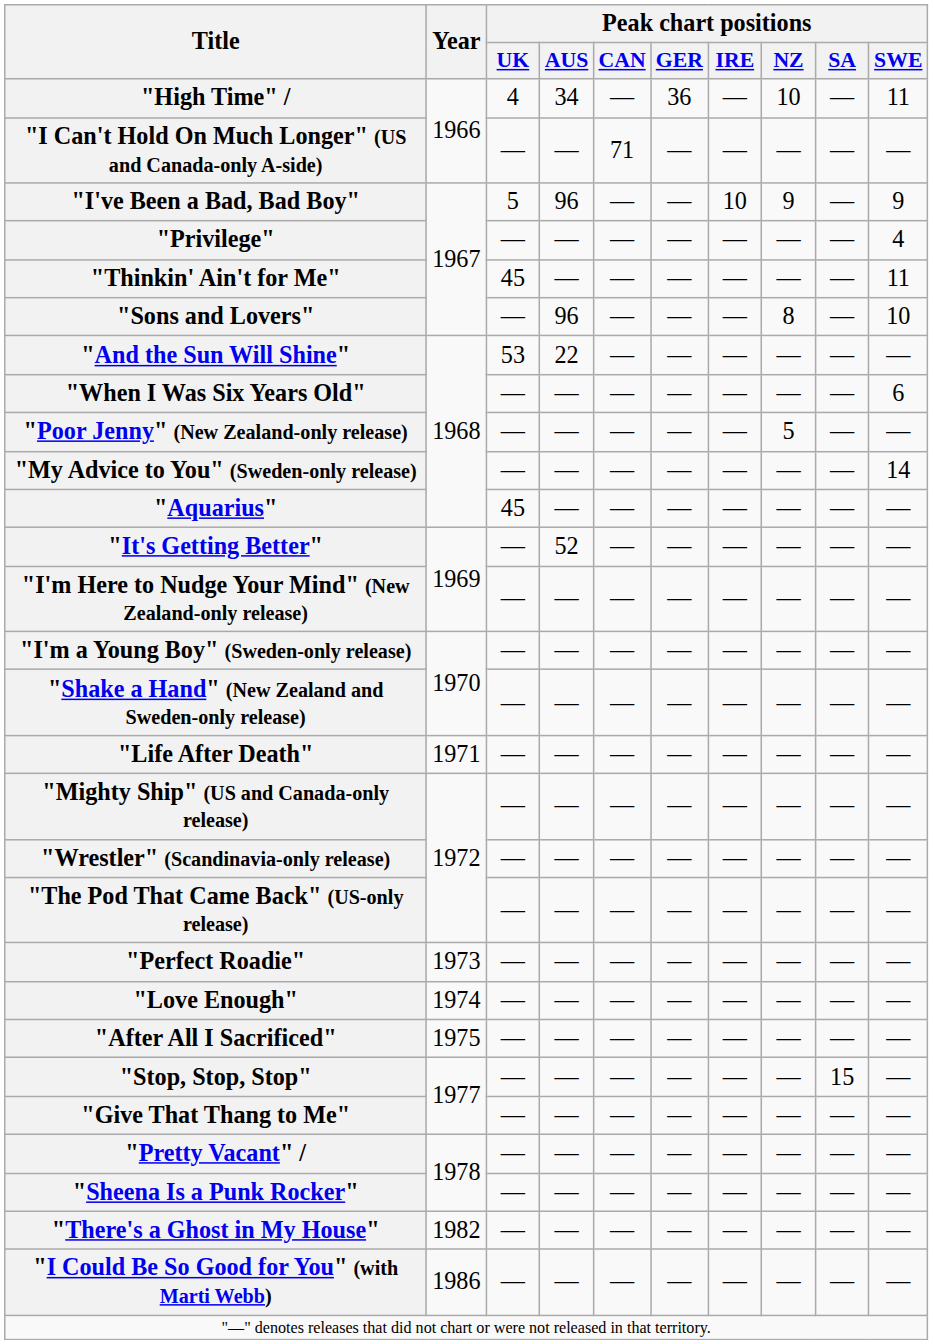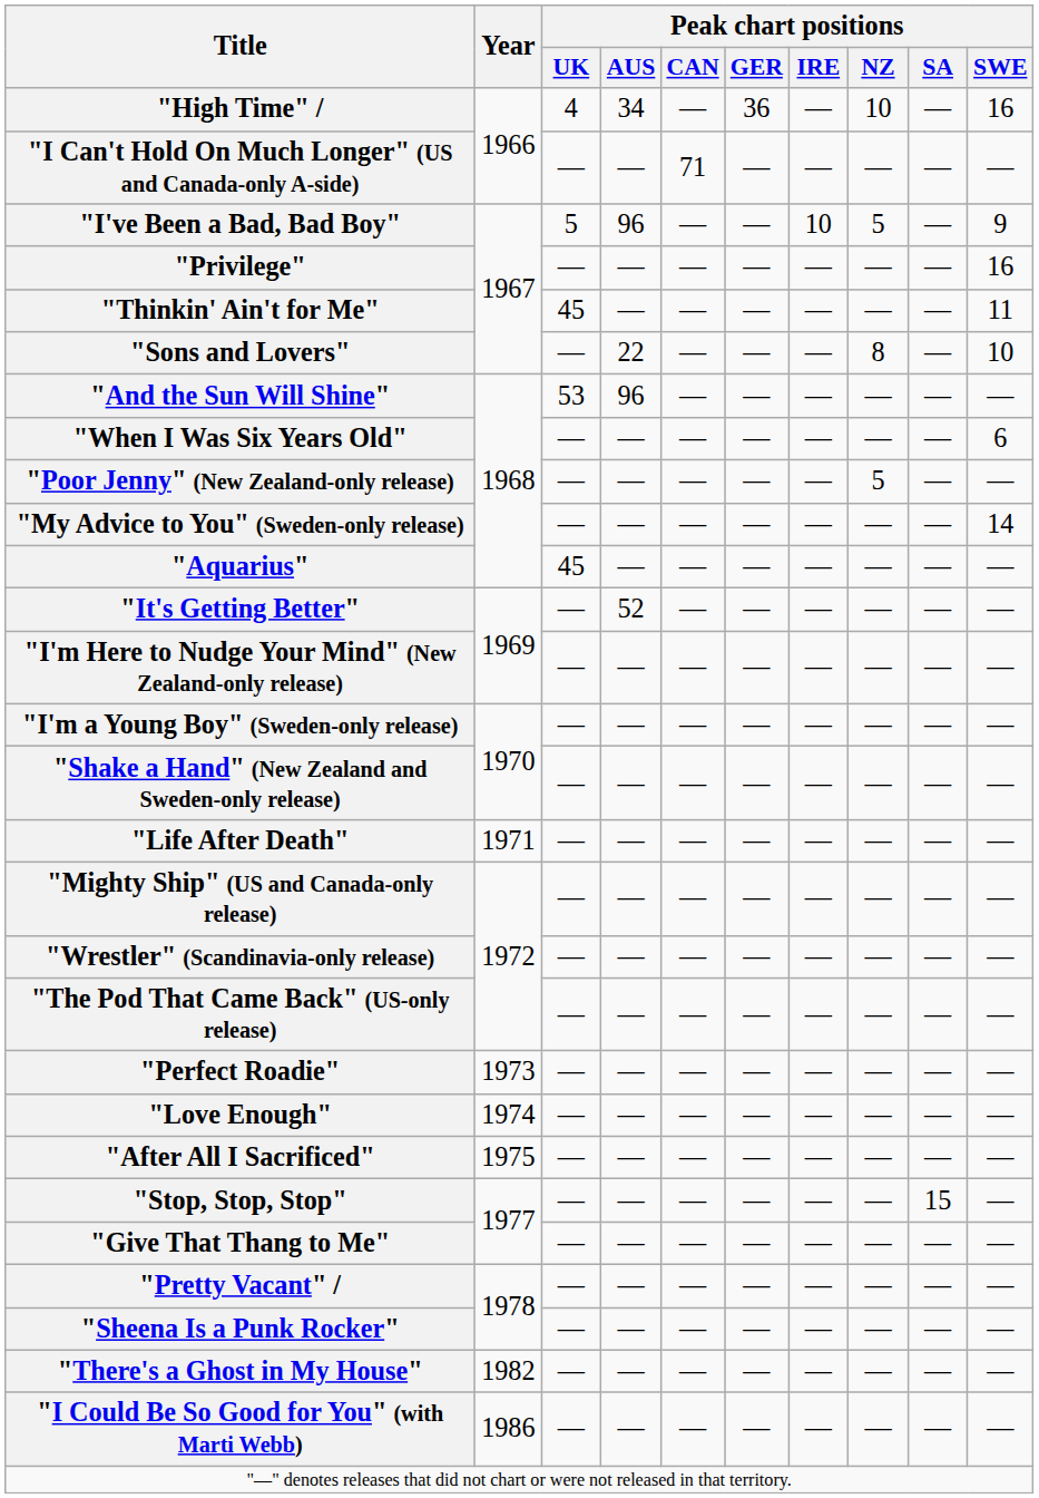 <table class="wikitable plainrowheaders" style="text-align:center;">
 <tr>
 <th rowspan="2" scope="col" style="width:17em;">Title</th>
 <th rowspan="2" scope="col" style="width:2em;">Year</th>
 <th colspan="8">Peak chart positions</th>
 </tr>
 <tr>
 <th scope="col" style="width:2em;font-size:90%;"><a href='#'>UK</a><br></th>
 <th scope="col" style="width:2em;font-size:90%;"><a href='#'>AUS</a><br></th>
 <th scope="col" style="width:2em;font-size:90%;"><a href='#'>CAN</a><br></th>
 <th scope="col" style="width:2em;font-size:90%;"><a href='#'>GER</a><br></th>
 <th scope="col" style="width:2em;font-size:90%;"><a href='#'>IRE</a><br></th>
 <th scope="col" style="width:2em;font-size:90%;"><a href='#'>NZ</a><br></th>
 <th scope="col" style="width:2em;font-size:90%;"><a href='#'>SA</a><br></th>
 <th scope="col" style="width:2em;font-size:90%;"><a href='#'>SWE</a><br></th>
 </tr>
 <tr>
 <th scope="row">"High Time" /</th>
 <td rowspan="2">1966</td>
 <td>4</td>
 <td>34</td>
 <td>—</td>
 <td>36</td>
 <td>—</td>
 <td>10</td>
 <td>—</td>
-<td>11</td>
+<td>16</td>
 </tr>
 <tr>
 <th scope="row">"I Can't Hold On Much Longer" <small>(US and Canada-only A-side)</small></th>
 <td>—</td>
 <td>—</td>
 <td>71</td>
 <td>—</td>
 <td>—</td>
 <td>—</td>
 <td>—</td>
 <td>—</td>
 </tr>
 <tr>
 <th scope="row">"I've Been a Bad, Bad Boy"</th>
 <td rowspan="4">1967</td>
 <td>5</td>
 <td>96</td>
 <td>—</td>
 <td>—</td>
 <td>10</td>
-<td>9</td>
+<td>5</td>
 <td>—</td>
 <td>9</td>
 </tr>
 <tr>
 <th scope="row">"Privilege"</th>
 <td>—</td>
 <td>—</td>
 <td>—</td>
 <td>—</td>
 <td>—</td>
 <td>—</td>
 <td>—</td>
-<td>4</td>
+<td>16</td>
 </tr>
 <tr>
 <th scope="row">"Thinkin' Ain't for Me"</th>
 <td>45</td>
 <td>—</td>
 <td>—</td>
 <td>—</td>
 <td>—</td>
 <td>—</td>
 <td>—</td>
 <td>11</td>
 </tr>
 <tr>
 <th scope="row">"Sons and Lovers"</th>
 <td>—</td>
-<td>96</td>
+<td>22</td>
 <td>—</td>
 <td>—</td>
 <td>—</td>
 <td>8</td>
 <td>—</td>
 <td>10</td>
 </tr>
 <tr>
 <th scope="row">"<a href='#'>And the Sun Will Shine</a>"</th>
 <td rowspan="5">1968</td>
 <td>53</td>
-<td>22</td>
+<td>96</td>
 <td>—</td>
 <td>—</td>
 <td>—</td>
 <td>—</td>
 <td>—</td>
 <td>—</td>
 </tr>
 <tr>
 <th scope="row">"When I Was Six Years Old"</th>
 <td>—</td>
 <td>—</td>
 <td>—</td>
 <td>—</td>
 <td>—</td>
 <td>—</td>
 <td>—</td>
 <td>6</td>
 </tr>
 <tr>
 <th scope="row">"<a href='#'>Poor Jenny</a>" <small>(New Zealand-only release)</small></th>
 <td>—</td>
 <td>—</td>
 <td>—</td>
 <td>—</td>
 <td>—</td>
 <td>5</td>
 <td>—</td>
 <td>—</td>
 </tr>
 <tr>
 <th scope="row">"My Advice to You" <small>(Sweden-only release)</small></th>
 <td>—</td>
 <td>—</td>
 <td>—</td>
 <td>—</td>
 <td>—</td>
 <td>—</td>
 <td>—</td>
 <td>14</td>
 </tr>
 <tr>
 <th scope="row">"<a href='#'>Aquarius</a>"</th>
 <td>45</td>
 <td>—</td>
 <td>—</td>
 <td>—</td>
 <td>—</td>
 <td>—</td>
 <td>—</td>
 <td>—</td>
 </tr>
 <tr>
 <th scope="row">"<a href='#'>It's Getting Better</a>"</th>
 <td rowspan="2">1969</td>
 <td>—</td>
 <td>52</td>
 <td>—</td>
 <td>—</td>
 <td>—</td>
 <td>—</td>
 <td>—</td>
 <td>—</td>
 </tr>
 <tr>
 <th scope="row">"I'm Here to Nudge Your Mind" <small>(New Zealand-only release)</small></th>
 <td>—</td>
 <td>—</td>
 <td>—</td>
 <td>—</td>
 <td>—</td>
 <td>—</td>
 <td>—</td>
 <td>—</td>
 </tr>
 <tr>
 <th scope="row">"I'm a Young Boy" <small>(Sweden-only release)</small></th>
 <td rowspan="2">1970</td>
 <td>—</td>
 <td>—</td>
 <td>—</td>
 <td>—</td>
 <td>—</td>
 <td>—</td>
 <td>—</td>
 <td>—</td>
 </tr>
 <tr>
 <th scope="row">"<a href='#'>Shake a Hand</a>" <small>(New Zealand and Sweden-only release)</small></th>
 <td>—</td>
 <td>—</td>
 <td>—</td>
 <td>—</td>
 <td>—</td>
 <td>—</td>
 <td>—</td>
 <td>—</td>
 </tr>
 <tr>
 <th scope="row">"Life After Death"</th>
 <td>1971</td>
 <td>—</td>
 <td>—</td>
 <td>—</td>
 <td>—</td>
 <td>—</td>
 <td>—</td>
 <td>—</td>
 <td>—</td>
 </tr>
 <tr>
 <th scope="row">"Mighty Ship" <small>(US and Canada-only release)</small></th>
 <td rowspan="3">1972</td>
 <td>—</td>
 <td>—</td>
 <td>—</td>
 <td>—</td>
 <td>—</td>
 <td>—</td>
 <td>—</td>
 <td>—</td>
 </tr>
 <tr>
 <th scope="row">"Wrestler" <small>(Scandinavia-only release)</small></th>
 <td>—</td>
 <td>—</td>
 <td>—</td>
 <td>—</td>
 <td>—</td>
 <td>—</td>
 <td>—</td>
 <td>—</td>
 </tr>
 <tr>
 <th scope="row">"The Pod That Came Back" <small>(US-only release)</small></th>
 <td>—</td>
 <td>—</td>
 <td>—</td>
 <td>—</td>
 <td>—</td>
 <td>—</td>
 <td>—</td>
 <td>—</td>
 </tr>
 <tr>
 <th scope="row">"Perfect Roadie"</th>
 <td>1973</td>
 <td>—</td>
 <td>—</td>
 <td>—</td>
 <td>—</td>
 <td>—</td>
 <td>—</td>
 <td>—</td>
 <td>—</td>
 </tr>
 <tr>
 <th scope="row">"Love Enough"</th>
 <td>1974</td>
 <td>—</td>
 <td>—</td>
 <td>—</td>
 <td>—</td>
 <td>—</td>
 <td>—</td>
 <td>—</td>
 <td>—</td>
 </tr>
 <tr>
 <th scope="row">"After All I Sacrificed"</th>
 <td>1975</td>
 <td>—</td>
 <td>—</td>
 <td>—</td>
 <td>—</td>
 <td>—</td>
 <td>—</td>
 <td>—</td>
 <td>—</td>
 </tr>
 <tr>
 <th scope="row">"Stop, Stop, Stop"</th>
 <td rowspan="2">1977</td>
 <td>—</td>
 <td>—</td>
 <td>—</td>
 <td>—</td>
 <td>—</td>
 <td>—</td>
 <td>15</td>
 <td>—</td>
 </tr>
 <tr>
 <th scope="row">"Give That Thang to Me"</th>
 <td>—</td>
 <td>—</td>
 <td>—</td>
 <td>—</td>
 <td>—</td>
 <td>—</td>
 <td>—</td>
 <td>—</td>
 </tr>
 <tr>
 <th scope="row">"<a href='#'>Pretty Vacant</a>" /</th>
 <td rowspan="2">1978</td>
 <td>—</td>
 <td>—</td>
 <td>—</td>
 <td>—</td>
 <td>—</td>
 <td>—</td>
 <td>—</td>
 <td>—</td>
 </tr>
 <tr>
 <th scope="row">"<a href='#'>Sheena Is a Punk Rocker</a>"</th>
 <td>—</td>
 <td>—</td>
 <td>—</td>
 <td>—</td>
 <td>—</td>
 <td>—</td>
 <td>—</td>
 <td>—</td>
 </tr>
 <tr>
 <th scope="row">"<a href='#'>There's a Ghost in My House</a>"</th>
 <td>1982</td>
 <td>—</td>
 <td>—</td>
 <td>—</td>
 <td>—</td>
 <td>—</td>
 <td>—</td>
 <td>—</td>
 <td>—</td>
 </tr>
 <tr>
 <th scope="row">"<a href='#'>I Could Be So Good for You</a>" <small>(with <a href='#'>Marti Webb</a>)</small></th>
 <td>1986</td>
 <td>—</td>
 <td>—</td>
 <td>—</td>
 <td>—</td>
 <td>—</td>
 <td>—</td>
 <td>—</td>
 <td>—</td>
 </tr>
 <tr>
 <td colspan="10" style="font-size:8pt">"—" denotes releases that did not chart or were not released in that territory.</td>
 </tr>
 </table>
